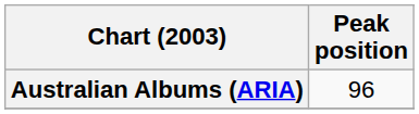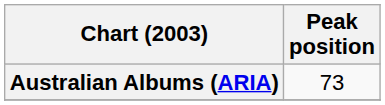 <table class="wikitable sortable plainrowheaders">
 <tr>
 <th scope="col">Chart (2003)</th>
 <th scope="col">Peak<br>position</th>
 </tr>
 <tr>
 <th scope="row">Australian Albums (<a href='#'>ARIA</a>)</th>
-<td align="center">96</td>
+<td align="center">73</td>
 </tr>
 <tr>
 </tr>
 <tr>
 </tr>
 </table>
